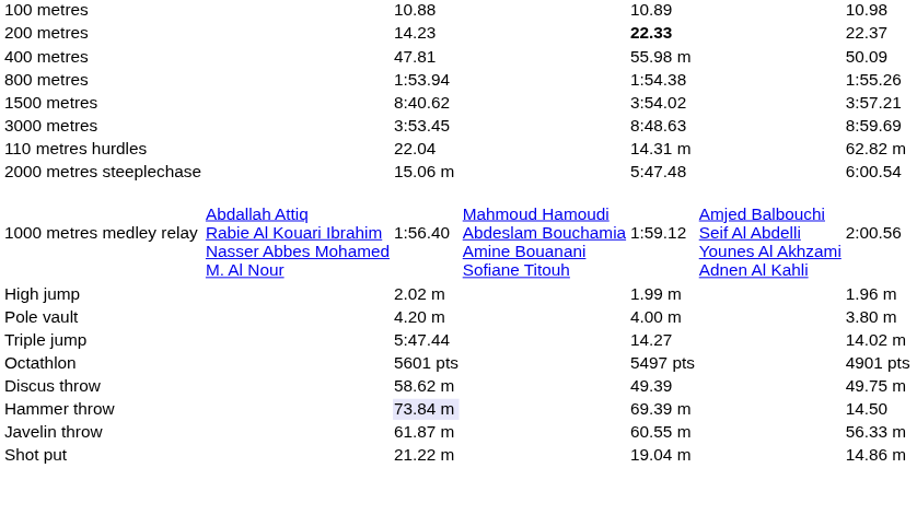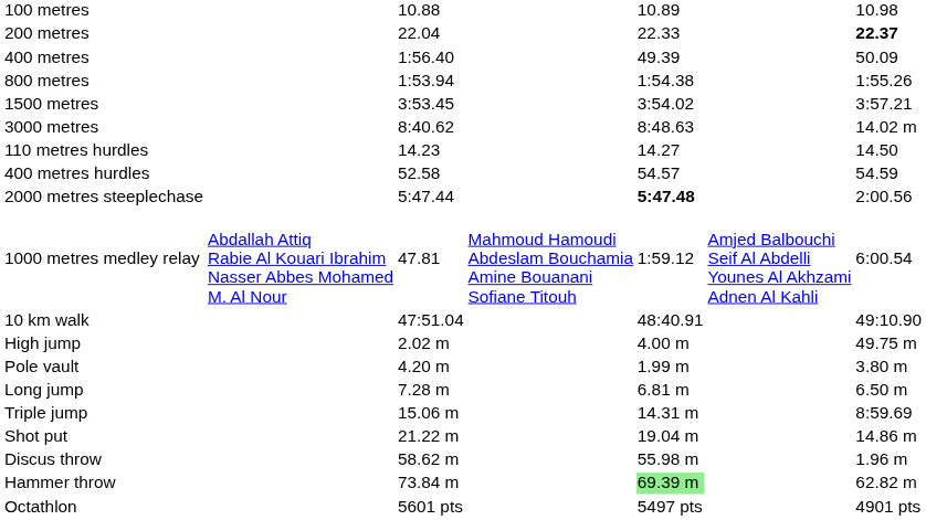 <table>
 <tr>
 <td>100 metres</td>
 <td></td>
 <td>10.88 </td>
 <td></td>
 <td>10.89</td>
 <td></td>
 <td>10.98</td>
 </tr>
 <tr>
 <td>200 metres</td>
 <td></td>
-<td>14.23</td>
+<td>22.04</td>
 <td></td>
-<td><strong>22.33</strong></td>
+<td>22.33</td>
 <td></td>
-<td>22.37</td>
+<td><strong>22.37</strong></td>
 </tr>
 <tr>
 <td>400 metres</td>
 <td></td>
-<td>47.81</td>
+<td>1:56.40</td>
 <td></td>
-<td>55.98 m</td>
+<td>49.39</td>
 <td></td>
 <td>50.09</td>
 </tr>
 <tr>
 <td>800 metres</td>
 <td></td>
 <td>1:53.94</td>
 <td></td>
 <td>1:54.38</td>
 <td></td>
 <td>1:55.26</td>
 </tr>
 <tr>
 <td>1500 metres</td>
 <td></td>
-<td>8:40.62</td>
+<td>3:53.45</td>
 <td></td>
 <td>3:54.02</td>
 <td></td>
 <td>3:57.21</td>
 </tr>
 <tr>
 <td>3000 metres</td>
 <td></td>
-<td>3:53.45</td>
+<td>8:40.62</td>
 <td></td>
 <td>8:48.63</td>
 <td></td>
-<td>8:59.69</td>
+<td>14.02 m</td>
 </tr>
 <tr>
 <td>110 metres hurdles</td>
 <td></td>
-<td>22.04</td>
+<td>14.23</td>
 <td></td>
-<td>14.31 m</td>
+<td>14.27</td>
 <td></td>
-<td>62.82 m</td>
+<td>14.50</td>
+</tr>
+<tr>
+<td>400 metres hurdles</td>
+<td></td>
+<td>52.58</td>
+<td></td>
+<td>54.57</td>
+<td></td>
+<td>54.59</td>
 </tr>
 <tr>
 <td>2000 metres steeplechase</td>
 <td></td>
-<td>15.06 m</td>
+<td>5:47.44</td>
 <td></td>
-<td>5:47.48</td>
+<td><strong>5:47.48</strong></td>
 <td></td>
-<td>6:00.54</td>
+<td>2:00.56</td>
 </tr>
 <tr>
 <td>1000 metres medley relay</td>
 <td><br><a href='#'>Abdallah Attiq</a><br><a href='#'>Rabie Al Kouari Ibrahim</a><br><a href='#'>Nasser Abbes Mohamed</a><br><a href='#'>M. Al Nour</a></td>
-<td>1:56.40</td>
+<td>47.81</td>
 <td><br><a href='#'>Mahmoud Hamoudi</a><br><a href='#'>Abdeslam Bouchamia</a><br><a href='#'>Amine Bouanani </a><br><a href='#'>Sofiane Titouh</a></td>
 <td>1:59.12</td>
 <td><br><a href='#'>Amjed Balbouchi</a><br><a href='#'>Seif Al Abdelli</a><br><a href='#'>Younes Al Akhzami</a><br><a href='#'>Adnen Al Kahli</a></td>
-<td>2:00.56</td>
+<td>6:00.54</td>
+</tr>
+<tr>
+<td>10 km walk</td>
+<td></td>
+<td>47:51.04</td>
+<td></td>
+<td>48:40.91</td>
+<td></td>
+<td>49:10.90</td>
 </tr>
 <tr>
 <td>High jump</td>
 <td></td>
 <td>2.02 m</td>
 <td></td>
-<td>1.99 m</td>
+<td>4.00 m</td>
 <td></td>
-<td>1.96 m</td>
+<td>49.75 m</td>
 </tr>
 <tr>
 <td>Pole vault</td>
 <td></td>
 <td>4.20 m</td>
 <td></td>
-<td>4.00 m</td>
+<td>1.99 m</td>
 <td></td>
 <td>3.80 m</td>
 </tr>
 <tr>
+<td>Long jump</td>
+<td></td>
+<td>7.28 m</td>
+<td></td>
+<td>6.81 m</td>
+<td></td>
+<td>6.50 m</td>
+</tr>
+<tr>
 <td>Triple jump</td>
 <td></td>
-<td>5:47.44</td>
+<td>15.06 m</td>
 <td></td>
-<td>14.27</td>
+<td>14.31 m</td>
 <td></td>
-<td>14.02 m</td>
+<td>8:59.69</td>
+</tr>
+<tr>
+<td>Shot put</td>
+<td></td>
+<td>21.22 m </td>
+<td></td>
+<td>19.04 m</td>
+<td></td>
+<td>14.86 m</td>
+</tr>
+<tr>
+<td>Discus throw</td>
+<td></td>
+<td>58.62 m</td>
+<td></td>
+<td>55.98 m</td>
+<td></td>
+<td>1.96 m</td>
+</tr>
+<tr>
+<td>Hammer throw</td>
+<td></td>
+<td>73.84 m </td>
+<td></td>
+<td style="background: lightgreen;">69.39 m</td>
+<td></td>
+<td>62.82 m</td>
 </tr>
 <tr>
 <td>Octathlon</td>
 <td></td>
 <td>5601 pts</td>
 <td></td>
 <td>5497 pts</td>
 <td></td>
 <td>4901 pts</td>
 </tr>
-<tr>
-<td>Discus throw</td>
-<td></td>
-<td>58.62 m</td>
-<td></td>
-<td>49.39</td>
-<td></td>
-<td>49.75 m</td>
-</tr>
-<tr>
-<td>Hammer throw</td>
-<td></td>
-<td style="background: lavender;">73.84 m </td>
-<td></td>
-<td>69.39 m</td>
-<td></td>
-<td>14.50</td>
-</tr>
-<tr>
-<td>Javelin throw</td>
-<td></td>
-<td>61.87 m</td>
-<td></td>
-<td>60.55 m</td>
-<td></td>
-<td>56.33 m</td>
-</tr>
-<tr>
-<td>Shot put</td>
-<td></td>
-<td>21.22 m </td>
-<td></td>
-<td>19.04 m</td>
-<td></td>
-<td>14.86 m</td>
-</tr>
 </table>
